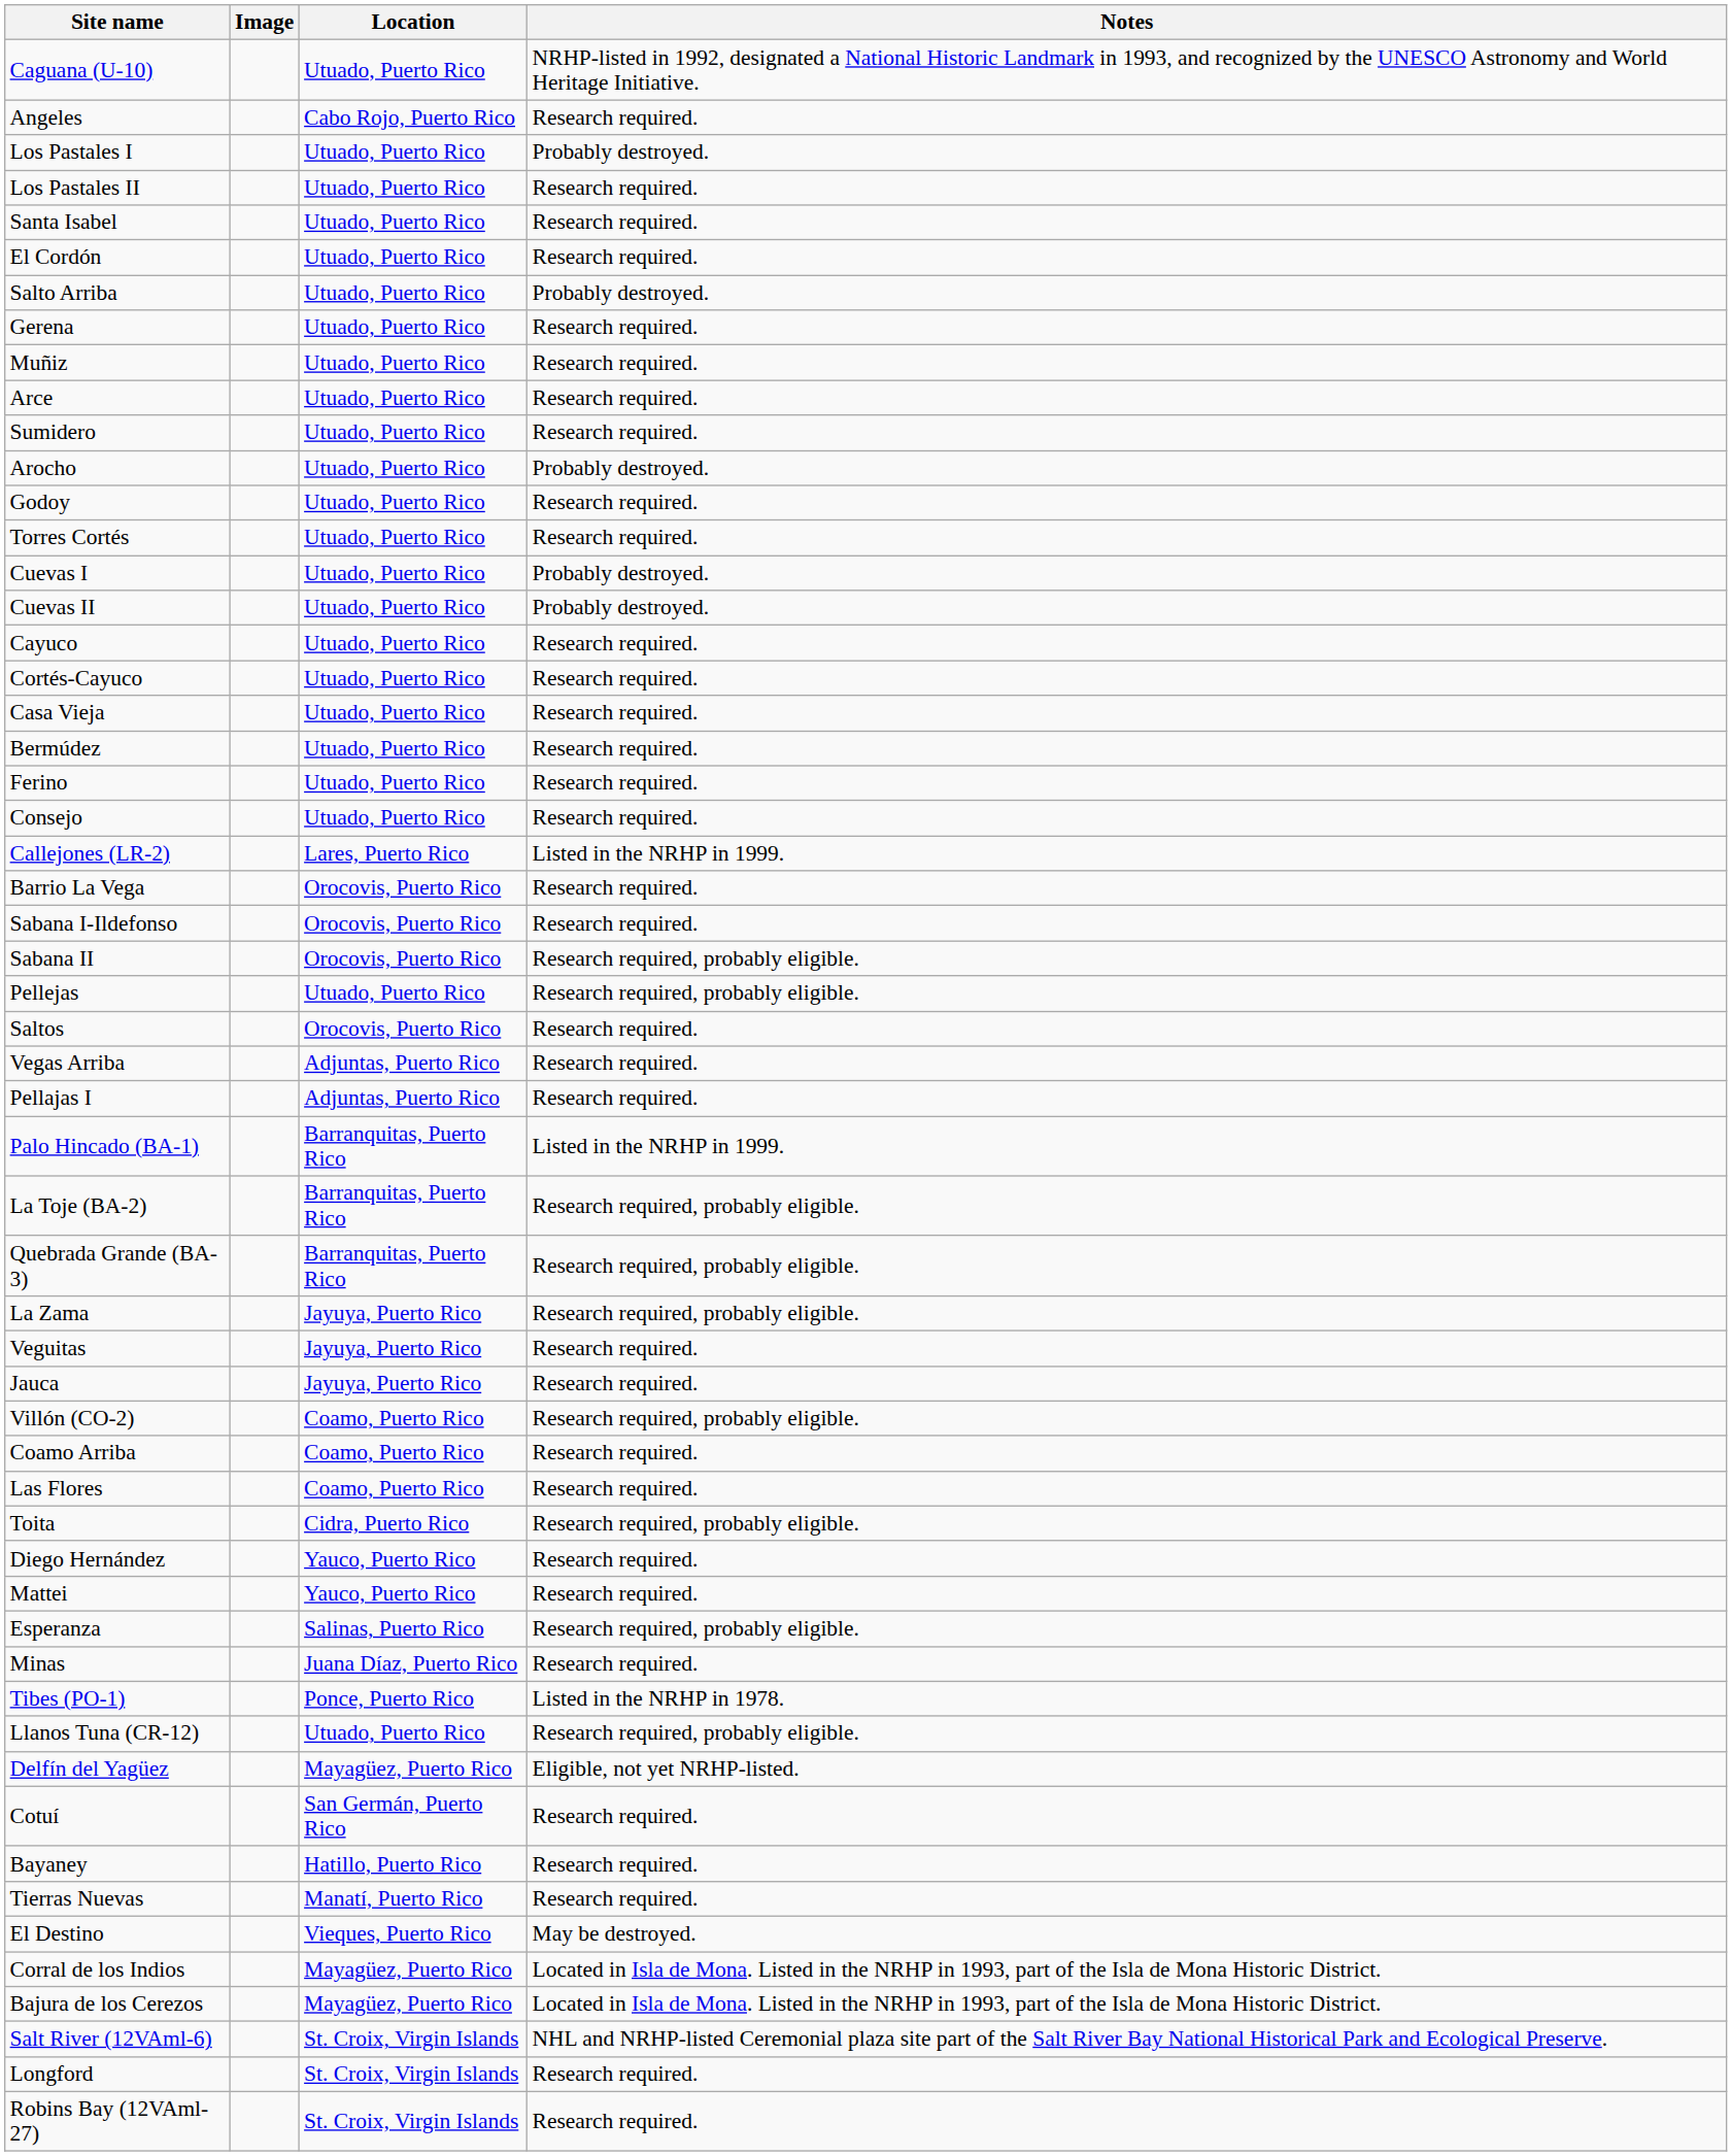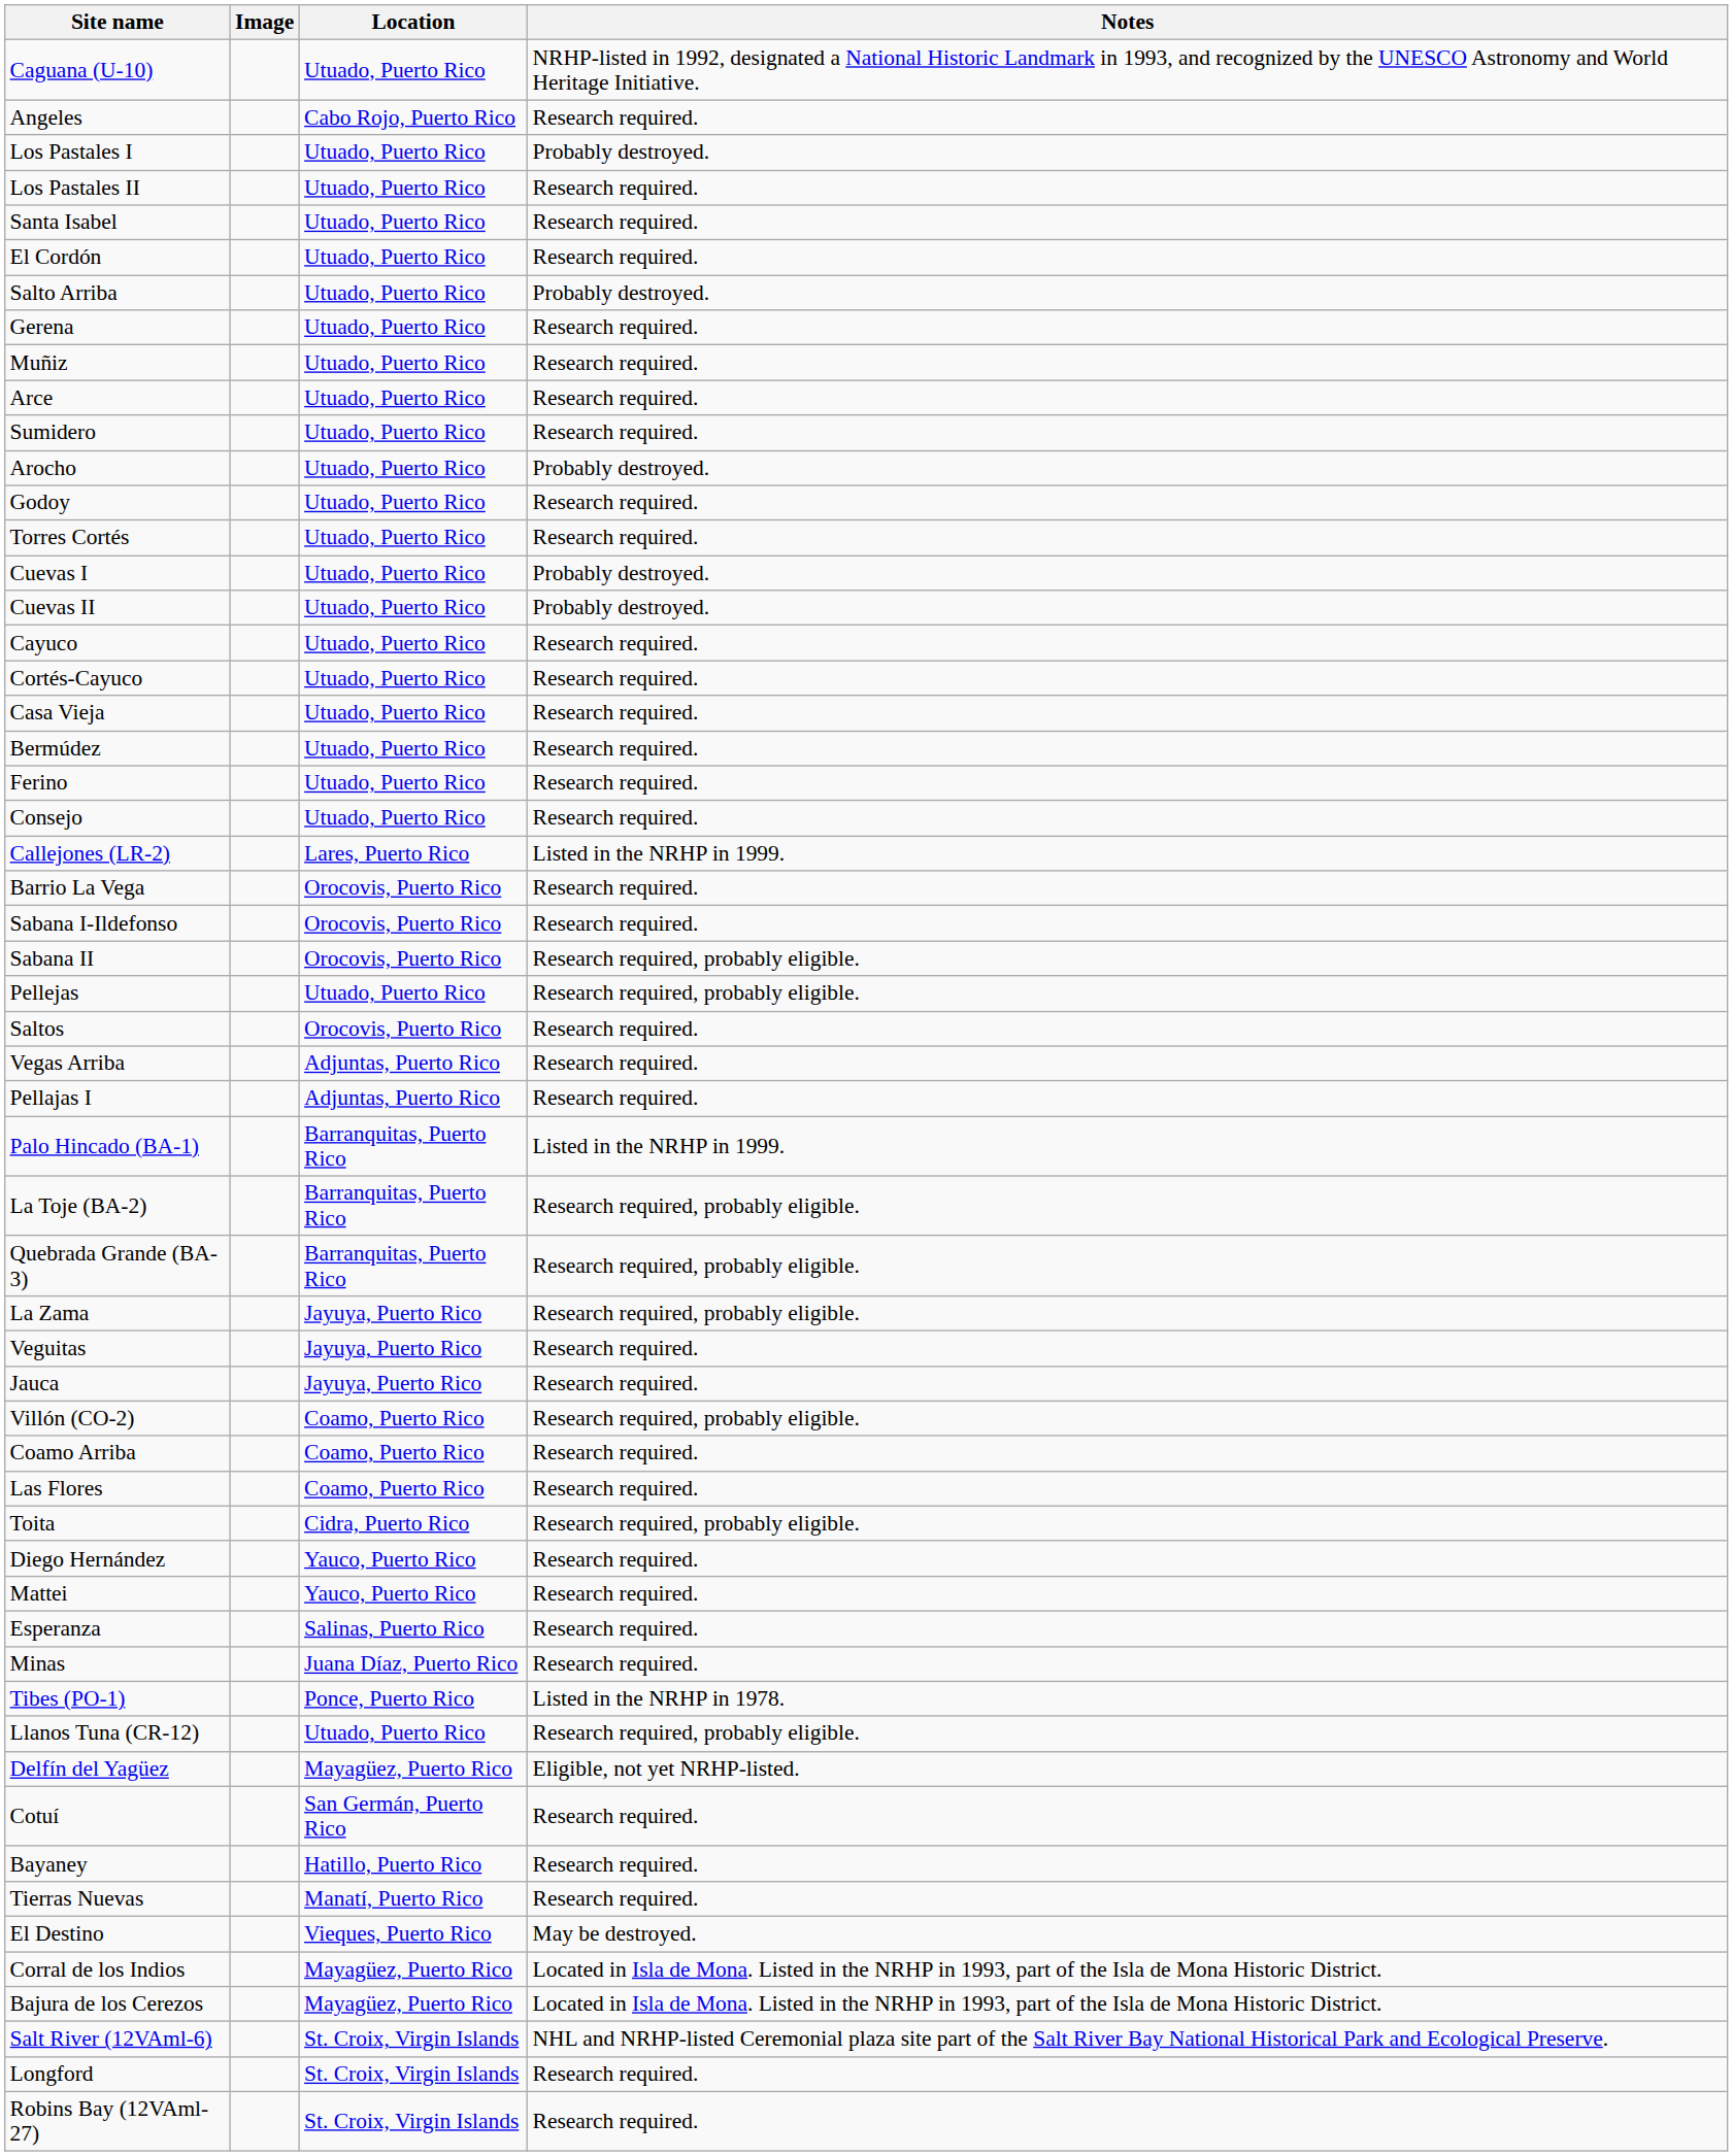 <table class="wikitable sortable mw-collapsible">
 <tr>
 <th>Site name</th>
 <th>Image</th>
 <th>Location</th>
 <th>Notes</th>
 </tr>
 <tr>
 <td><a href='#'>Caguana (U-10)</a></td>
 <td></td>
 <td><a href='#'>Utuado, Puerto Rico</a></td>
 <td>NRHP-listed in 1992, designated a <a href='#'>National Historic Landmark</a> in 1993, and recognized by the <a href='#'>UNESCO</a> Astronomy and World Heritage Initiative.</td>
 </tr>
 <tr>
 <td>Angeles</td>
 <td></td>
 <td><a href='#'>Cabo Rojo, Puerto Rico</a></td>
 <td>Research required.</td>
 </tr>
 <tr>
 <td>Los Pastales I</td>
 <td></td>
 <td><a href='#'>Utuado, Puerto Rico</a></td>
 <td>Probably destroyed.</td>
 </tr>
 <tr>
 <td>Los Pastales II</td>
 <td></td>
 <td><a href='#'>Utuado, Puerto Rico</a></td>
 <td>Research required.</td>
 </tr>
 <tr>
 <td>Santa Isabel</td>
 <td></td>
 <td><a href='#'>Utuado, Puerto Rico</a></td>
 <td>Research required.</td>
 </tr>
 <tr>
 <td>El Cordón</td>
 <td></td>
 <td><a href='#'>Utuado, Puerto Rico</a></td>
 <td>Research required.</td>
 </tr>
 <tr>
 <td>Salto Arriba</td>
 <td></td>
 <td><a href='#'>Utuado, Puerto Rico</a></td>
 <td>Probably destroyed.</td>
 </tr>
 <tr>
 <td>Gerena</td>
 <td></td>
 <td><a href='#'>Utuado, Puerto Rico</a></td>
 <td>Research required.</td>
 </tr>
 <tr>
 <td>Muñiz</td>
 <td></td>
 <td><a href='#'>Utuado, Puerto Rico</a></td>
 <td>Research required.</td>
 </tr>
 <tr>
 <td>Arce</td>
 <td></td>
 <td><a href='#'>Utuado, Puerto Rico</a></td>
 <td>Research required.</td>
 </tr>
 <tr>
 <td>Sumidero</td>
 <td></td>
 <td><a href='#'>Utuado, Puerto Rico</a></td>
 <td>Research required.</td>
 </tr>
 <tr>
 <td>Arocho</td>
 <td></td>
 <td><a href='#'>Utuado, Puerto Rico</a></td>
 <td>Probably destroyed.</td>
 </tr>
 <tr>
 <td>Godoy</td>
 <td></td>
 <td><a href='#'>Utuado, Puerto Rico</a></td>
 <td>Research required.</td>
 </tr>
 <tr>
 <td>Torres Cortés</td>
 <td></td>
 <td><a href='#'>Utuado, Puerto Rico</a></td>
 <td>Research required.</td>
 </tr>
 <tr>
 <td>Cuevas I</td>
 <td></td>
 <td><a href='#'>Utuado, Puerto Rico</a></td>
 <td>Probably destroyed.</td>
 </tr>
 <tr>
 <td>Cuevas II</td>
 <td></td>
 <td><a href='#'>Utuado, Puerto Rico</a></td>
 <td>Probably destroyed.</td>
 </tr>
 <tr>
 <td>Cayuco</td>
 <td></td>
 <td><a href='#'>Utuado, Puerto Rico</a></td>
 <td>Research required.</td>
 </tr>
 <tr>
 <td>Cortés-Cayuco</td>
 <td></td>
 <td><a href='#'>Utuado, Puerto Rico</a></td>
 <td>Research required.</td>
 </tr>
 <tr>
 <td>Casa Vieja</td>
 <td></td>
 <td><a href='#'>Utuado, Puerto Rico</a></td>
 <td>Research required.</td>
 </tr>
 <tr>
 <td>Bermúdez</td>
 <td></td>
 <td><a href='#'>Utuado, Puerto Rico</a></td>
 <td>Research required.</td>
 </tr>
 <tr>
 <td>Ferino</td>
 <td></td>
 <td><a href='#'>Utuado, Puerto Rico</a></td>
 <td>Research required.</td>
 </tr>
 <tr>
 <td>Consejo</td>
 <td></td>
 <td><a href='#'>Utuado, Puerto Rico</a></td>
 <td>Research required.</td>
 </tr>
 <tr>
 <td><a href='#'>Callejones (LR-2)</a></td>
 <td></td>
 <td><a href='#'>Lares, Puerto Rico</a></td>
 <td>Listed in the NRHP in 1999.</td>
 </tr>
 <tr>
 <td>Barrio La Vega</td>
 <td></td>
 <td><a href='#'>Orocovis, Puerto Rico</a></td>
 <td>Research required.</td>
 </tr>
 <tr>
 <td>Sabana I-Ildefonso</td>
 <td></td>
 <td><a href='#'>Orocovis, Puerto Rico</a></td>
 <td>Research required.</td>
 </tr>
 <tr>
 <td>Sabana II</td>
 <td></td>
 <td><a href='#'>Orocovis, Puerto Rico</a></td>
 <td>Research required, probably eligible.</td>
 </tr>
 <tr>
 <td>Pellejas</td>
 <td></td>
 <td><a href='#'>Utuado, Puerto Rico</a></td>
 <td>Research required, probably eligible.</td>
 </tr>
 <tr>
 <td>Saltos</td>
 <td></td>
 <td><a href='#'>Orocovis, Puerto Rico</a></td>
 <td>Research required.</td>
 </tr>
 <tr>
 <td>Vegas Arriba</td>
 <td></td>
 <td><a href='#'>Adjuntas, Puerto Rico</a></td>
 <td>Research required.</td>
 </tr>
 <tr>
 <td>Pellajas I</td>
 <td></td>
 <td><a href='#'>Adjuntas, Puerto Rico</a></td>
 <td>Research required.</td>
 </tr>
 <tr>
 <td><a href='#'>Palo Hincado (BA-1)</a></td>
 <td></td>
 <td><a href='#'>Barranquitas, Puerto Rico</a></td>
 <td>Listed in the NRHP in 1999.</td>
 </tr>
 <tr>
 <td>La Toje (BA-2)</td>
 <td></td>
 <td><a href='#'>Barranquitas, Puerto Rico</a></td>
 <td>Research required, probably eligible.</td>
 </tr>
 <tr>
 <td>Quebrada Grande (BA-3)</td>
 <td></td>
 <td><a href='#'>Barranquitas, Puerto Rico</a></td>
 <td>Research required, probably eligible.</td>
 </tr>
 <tr>
 <td>La Zama</td>
 <td></td>
 <td><a href='#'>Jayuya, Puerto Rico</a></td>
 <td>Research required, probably eligible.</td>
 </tr>
 <tr>
 <td>Veguitas</td>
 <td></td>
 <td><a href='#'>Jayuya, Puerto Rico</a></td>
 <td>Research required.</td>
 </tr>
 <tr>
 <td>Jauca</td>
 <td></td>
 <td><a href='#'>Jayuya, Puerto Rico</a></td>
 <td>Research required.</td>
 </tr>
 <tr>
 <td>Villón (CO-2)</td>
 <td></td>
 <td><a href='#'>Coamo, Puerto Rico</a></td>
 <td>Research required, probably eligible.</td>
 </tr>
 <tr>
 <td>Coamo Arriba</td>
 <td></td>
 <td><a href='#'>Coamo, Puerto Rico</a></td>
 <td>Research required.</td>
 </tr>
 <tr>
 <td>Las Flores</td>
 <td></td>
 <td><a href='#'>Coamo, Puerto Rico</a></td>
 <td>Research required.</td>
 </tr>
 <tr>
 <td>Toita</td>
 <td></td>
 <td><a href='#'>Cidra, Puerto Rico</a></td>
 <td>Research required, probably eligible.</td>
 </tr>
 <tr>
 <td>Diego Hernández</td>
 <td></td>
 <td><a href='#'>Yauco, Puerto Rico</a></td>
 <td>Research required.</td>
 </tr>
 <tr>
 <td>Mattei</td>
 <td></td>
 <td><a href='#'>Yauco, Puerto Rico</a></td>
 <td>Research required.</td>
 </tr>
 <tr>
 <td>Esperanza</td>
 <td></td>
 <td><a href='#'>Salinas, Puerto Rico</a></td>
-<td>Research required, probably eligible.</td>
+<td>Research required.</td>
 </tr>
 <tr>
 <td>Minas</td>
 <td></td>
 <td><a href='#'>Juana Díaz, Puerto Rico</a></td>
 <td>Research required.</td>
 </tr>
 <tr>
 <td><a href='#'>Tibes (PO-1)</a></td>
 <td></td>
 <td><a href='#'>Ponce, Puerto Rico</a></td>
 <td>Listed in the NRHP in 1978.</td>
 </tr>
 <tr>
 <td>Llanos Tuna (CR-12)</td>
 <td></td>
 <td><a href='#'>Utuado, Puerto Rico</a></td>
 <td>Research required, probably eligible.</td>
 </tr>
 <tr>
 <td><a href='#'>Delfín del Yagüez</a></td>
 <td></td>
 <td><a href='#'>Mayagüez, Puerto Rico</a></td>
 <td>Eligible, not yet NRHP-listed.</td>
 </tr>
 <tr>
 <td>Cotuí</td>
 <td></td>
 <td><a href='#'>San Germán, Puerto Rico</a></td>
 <td>Research required.</td>
 </tr>
 <tr>
 <td>Bayaney</td>
 <td></td>
 <td><a href='#'>Hatillo, Puerto Rico</a></td>
 <td>Research required.</td>
 </tr>
 <tr>
 <td>Tierras Nuevas</td>
 <td></td>
 <td><a href='#'>Manatí, Puerto Rico</a></td>
 <td>Research required.</td>
 </tr>
 <tr>
 <td>El Destino</td>
 <td></td>
 <td><a href='#'>Vieques, Puerto Rico</a></td>
 <td>May be destroyed.</td>
 </tr>
 <tr>
 <td>Corral de los Indios</td>
 <td></td>
 <td><a href='#'>Mayagüez, Puerto Rico</a></td>
 <td>Located in <a href='#'>Isla de Mona</a>. Listed in the NRHP in 1993, part of the Isla de Mona Historic District.</td>
 </tr>
 <tr>
 <td>Bajura de los Cerezos</td>
 <td></td>
 <td><a href='#'>Mayagüez, Puerto Rico</a></td>
 <td>Located in <a href='#'>Isla de Mona</a>. Listed in the NRHP in 1993, part of the Isla de Mona Historic District.</td>
 </tr>
 <tr>
 <td><a href='#'>Salt River (12VAml-6)</a></td>
 <td></td>
 <td><a href='#'>St. Croix, Virgin Islands</a></td>
 <td>NHL and NRHP-listed Ceremonial plaza site part of the <a href='#'>Salt River Bay National Historical Park and Ecological Preserve</a>.</td>
 </tr>
 <tr>
 <td>Longford</td>
 <td></td>
 <td><a href='#'>St. Croix, Virgin Islands</a></td>
 <td>Research required.</td>
 </tr>
 <tr>
 <td>Robins Bay (12VAml-27)</td>
 <td></td>
 <td><a href='#'>St. Croix, Virgin Islands</a></td>
 <td>Research required.</td>
 </tr>
 </table>
